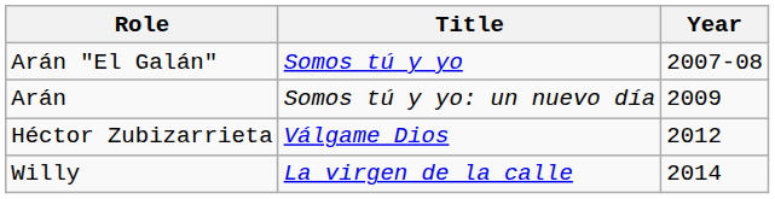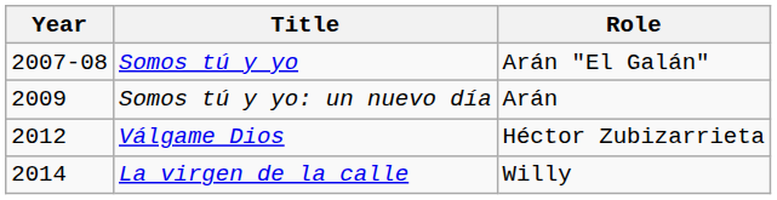 <table class="wikitable sortable">
 <tr>
+<th>Year</th>
+<th>Title</th>
 <th>Role</th>
-<th>Title</th>
-<th>Year</th>
 </tr>
 <tr>
+<td>2007-08</td>
+<td><em><a href='#'>Somos tú y yo</a></em></td>
 <td>Arán "El Galán"</td>
-<td><em><a href='#'>Somos tú y yo</a></em></td>
-<td>2007-08</td>
 </tr>
 <tr>
+<td>2009</td>
+<td><em>Somos tú y yo: un nuevo día</em></td>
 <td>Arán</td>
-<td><em>Somos tú y yo: un nuevo día</em></td>
-<td>2009</td>
 </tr>
 <tr>
+<td>2012</td>
+<td><em><a href='#'>Válgame Dios</a></em></td>
 <td>Héctor Zubizarrieta</td>
-<td><em><a href='#'>Válgame Dios</a></em></td>
-<td>2012</td>
 </tr>
 <tr>
+<td>2014</td>
+<td><em><a href='#'>La virgen de la calle</a></em></td>
 <td>Willy</td>
-<td><em><a href='#'>La virgen de la calle</a></em></td>
-<td>2014</td>
 </tr>
 </table>
